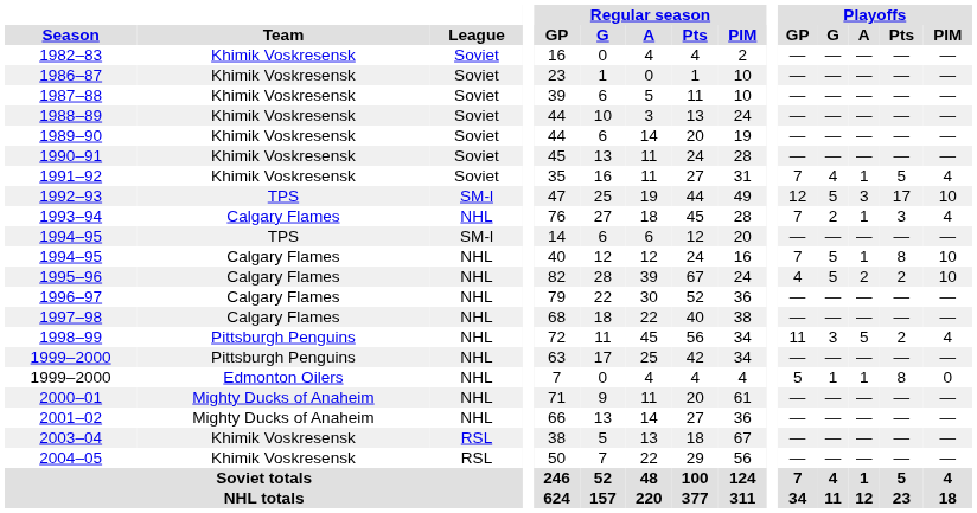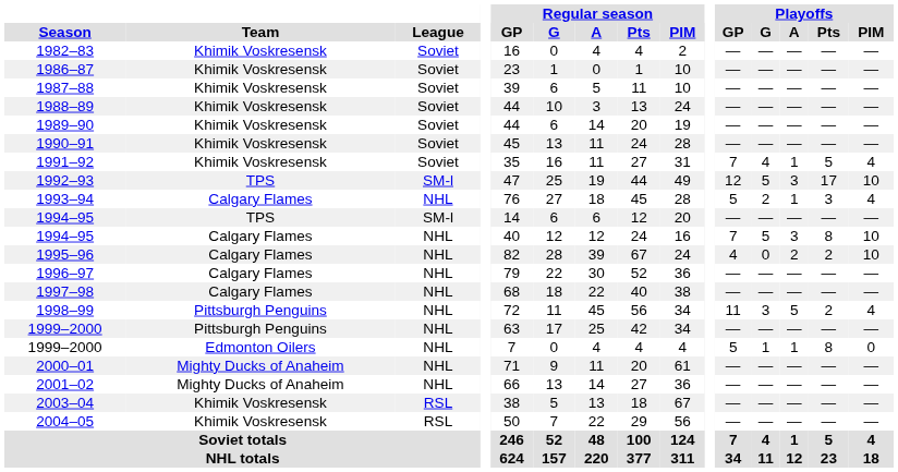 <table border="0" cellpadding="1" cellspacing="0" style="text-align:center; width:60em;">
 <tr style="background:#e0e0e0;">
 <th colspan="3"  bgcolor="#ffffff"> </th>
 <th rowspan="99" bgcolor="#ffffff"> </th>
 <th colspan="5"><a href='#'>Regular season</a></th>
 <th rowspan="99" bgcolor="#ffffff"> </th>
 <th colspan="5"><a href='#'>Playoffs</a></th>
 </tr>
 <tr style="background:#e0e0e0;">
 <th><a href='#'>Season</a></th>
 <th>Team</th>
 <th>League</th>
 <th>GP</th>
 <th><a href='#'>G</a></th>
 <th><a href='#'>A</a></th>
 <th><a href='#'>Pts</a></th>
 <th><a href='#'>PIM</a></th>
 <th>GP</th>
 <th>G</th>
 <th>A</th>
 <th>Pts</th>
 <th>PIM</th>
 </tr>
 <tr>
 <td><a href='#'>1982–83</a></td>
 <td><a href='#'>Khimik Voskresensk</a></td>
 <td><a href='#'>Soviet</a></td>
 <td>16</td>
 <td>0</td>
 <td>4</td>
 <td>4</td>
 <td>2</td>
 <td>—</td>
 <td>—</td>
 <td>—</td>
 <td>—</td>
 <td>—</td>
 </tr>
 <tr bgcolor="#f0f0f0">
 <td><a href='#'>1986–87</a></td>
 <td>Khimik Voskresensk</td>
 <td>Soviet</td>
 <td>23</td>
 <td>1</td>
 <td>0</td>
 <td>1</td>
 <td>10</td>
 <td>—</td>
 <td>—</td>
 <td>—</td>
 <td>—</td>
 <td>—</td>
 </tr>
 <tr>
 <td><a href='#'>1987–88</a></td>
 <td>Khimik Voskresensk</td>
 <td>Soviet</td>
 <td>39</td>
 <td>6</td>
 <td>5</td>
 <td>11</td>
 <td>10</td>
 <td>—</td>
 <td>—</td>
 <td>—</td>
 <td>—</td>
 <td>—</td>
 </tr>
 <tr bgcolor="#f0f0f0">
 <td><a href='#'>1988–89</a></td>
 <td>Khimik Voskresensk</td>
 <td>Soviet</td>
 <td>44</td>
 <td>10</td>
 <td>3</td>
 <td>13</td>
 <td>24</td>
 <td>—</td>
 <td>—</td>
 <td>—</td>
 <td>—</td>
 <td>—</td>
 </tr>
 <tr>
 <td><a href='#'>1989–90</a></td>
 <td>Khimik Voskresensk</td>
 <td>Soviet</td>
 <td>44</td>
 <td>6</td>
 <td>14</td>
 <td>20</td>
 <td>19</td>
 <td>—</td>
 <td>—</td>
 <td>—</td>
 <td>—</td>
 <td>—</td>
 </tr>
 <tr bgcolor="#f0f0f0">
 <td><a href='#'>1990–91</a></td>
 <td>Khimik Voskresensk</td>
 <td>Soviet</td>
 <td>45</td>
 <td>13</td>
 <td>11</td>
 <td>24</td>
 <td>28</td>
 <td>—</td>
 <td>—</td>
 <td>—</td>
 <td>—</td>
 <td>—</td>
 </tr>
 <tr>
 <td><a href='#'>1991–92</a></td>
 <td>Khimik Voskresensk</td>
 <td>Soviet</td>
 <td>35</td>
 <td>16</td>
 <td>11</td>
 <td>27</td>
 <td>31</td>
 <td>7</td>
 <td>4</td>
 <td>1</td>
 <td>5</td>
 <td>4</td>
 </tr>
 <tr bgcolor="#f0f0f0">
 <td><a href='#'>1992–93</a></td>
 <td><a href='#'>TPS</a></td>
 <td><a href='#'>SM-l</a></td>
 <td>47</td>
 <td>25</td>
 <td>19</td>
 <td>44</td>
 <td>49</td>
 <td>12</td>
 <td>5</td>
 <td>3</td>
 <td>17</td>
 <td>10</td>
 </tr>
 <tr>
 <td><a href='#'>1993–94</a></td>
 <td><a href='#'>Calgary Flames</a></td>
 <td><a href='#'>NHL</a></td>
 <td>76</td>
 <td>27</td>
 <td>18</td>
 <td>45</td>
 <td>28</td>
-<td>7</td>
+<td>5</td>
 <td>2</td>
 <td>1</td>
 <td>3</td>
 <td>4</td>
 </tr>
 <tr bgcolor="#f0f0f0">
 <td><a href='#'>1994–95</a></td>
 <td>TPS</td>
 <td>SM-l</td>
 <td>14</td>
 <td>6</td>
 <td>6</td>
 <td>12</td>
 <td>20</td>
 <td>—</td>
 <td>—</td>
 <td>—</td>
 <td>—</td>
 <td>—</td>
 </tr>
 <tr>
 <td><a href='#'>1994–95</a></td>
 <td>Calgary Flames</td>
 <td>NHL</td>
 <td>40</td>
 <td>12</td>
 <td>12</td>
 <td>24</td>
 <td>16</td>
 <td>7</td>
 <td>5</td>
-<td>1</td>
+<td>3</td>
 <td>8</td>
 <td>10</td>
 </tr>
 <tr bgcolor="#f0f0f0">
 <td><a href='#'>1995–96</a></td>
 <td>Calgary Flames</td>
 <td>NHL</td>
 <td>82</td>
 <td>28</td>
 <td>39</td>
 <td>67</td>
 <td>24</td>
 <td>4</td>
-<td>5</td>
+<td>0</td>
 <td>2</td>
 <td>2</td>
 <td>10</td>
 </tr>
 <tr>
 <td><a href='#'>1996–97</a></td>
 <td>Calgary Flames</td>
 <td>NHL</td>
 <td>79</td>
 <td>22</td>
 <td>30</td>
 <td>52</td>
 <td>36</td>
 <td>—</td>
 <td>—</td>
 <td>—</td>
 <td>—</td>
 <td>—</td>
 </tr>
 <tr bgcolor="#f0f0f0">
 <td><a href='#'>1997–98</a></td>
 <td>Calgary Flames</td>
 <td>NHL</td>
 <td>68</td>
 <td>18</td>
 <td>22</td>
 <td>40</td>
 <td>38</td>
 <td>—</td>
 <td>—</td>
 <td>—</td>
 <td>—</td>
 <td>—</td>
 </tr>
 <tr>
 <td><a href='#'>1998–99</a></td>
 <td><a href='#'>Pittsburgh Penguins</a></td>
 <td>NHL</td>
 <td>72</td>
 <td>11</td>
 <td>45</td>
 <td>56</td>
 <td>34</td>
 <td>11</td>
 <td>3</td>
 <td>5</td>
 <td>2</td>
 <td>4</td>
 </tr>
 <tr bgcolor="#f0f0f0">
 <td><a href='#'>1999–2000</a></td>
 <td>Pittsburgh Penguins</td>
 <td>NHL</td>
 <td>63</td>
 <td>17</td>
 <td>25</td>
 <td>42</td>
 <td>34</td>
 <td>—</td>
 <td>—</td>
 <td>—</td>
 <td>—</td>
 <td>—</td>
 </tr>
 <tr>
 <td>1999–2000</td>
 <td><a href='#'>Edmonton Oilers</a></td>
 <td>NHL</td>
 <td>7</td>
 <td>0</td>
 <td>4</td>
 <td>4</td>
 <td>4</td>
 <td>5</td>
 <td>1</td>
 <td>1</td>
 <td>8</td>
 <td>0</td>
 </tr>
 <tr bgcolor="#f0f0f0">
 <td><a href='#'>2000–01</a></td>
 <td><a href='#'>Mighty Ducks of Anaheim</a></td>
 <td>NHL</td>
 <td>71</td>
 <td>9</td>
 <td>11</td>
 <td>20</td>
 <td>61</td>
 <td>—</td>
 <td>—</td>
 <td>—</td>
 <td>—</td>
 <td>—</td>
 </tr>
 <tr>
 <td><a href='#'>2001–02</a></td>
 <td>Mighty Ducks of Anaheim</td>
 <td>NHL</td>
 <td>66</td>
 <td>13</td>
 <td>14</td>
 <td>27</td>
 <td>36</td>
 <td>—</td>
 <td>—</td>
 <td>—</td>
 <td>—</td>
 <td>—</td>
 </tr>
 <tr bgcolor="#f0f0f0">
 <td><a href='#'>2003–04</a></td>
 <td>Khimik Voskresensk</td>
 <td><a href='#'>RSL</a></td>
 <td>38</td>
 <td>5</td>
 <td>13</td>
 <td>18</td>
 <td>67</td>
 <td>—</td>
 <td>—</td>
 <td>—</td>
 <td>—</td>
 <td>—</td>
 </tr>
 <tr>
 <td><a href='#'>2004–05</a></td>
 <td>Khimik Voskresensk</td>
 <td>RSL</td>
 <td>50</td>
 <td>7</td>
 <td>22</td>
 <td>29</td>
 <td>56</td>
 <td>—</td>
 <td>—</td>
 <td>—</td>
 <td>—</td>
 <td>—</td>
 </tr>
 <tr bgcolor="#e0e0e0">
 <th colspan="3">Soviet totals</th>
 <th>246</th>
 <th>52</th>
 <th>48</th>
 <th>100</th>
 <th>124</th>
 <th>7</th>
 <th>4</th>
 <th>1</th>
 <th>5</th>
 <th>4</th>
 </tr>
 <tr bgcolor="#e0e0e0">
 <th colspan="3">NHL totals</th>
 <th>624</th>
 <th>157</th>
 <th>220</th>
 <th>377</th>
 <th>311</th>
 <th>34</th>
 <th>11</th>
 <th>12</th>
 <th>23</th>
 <th>18</th>
 </tr>
 </table>
